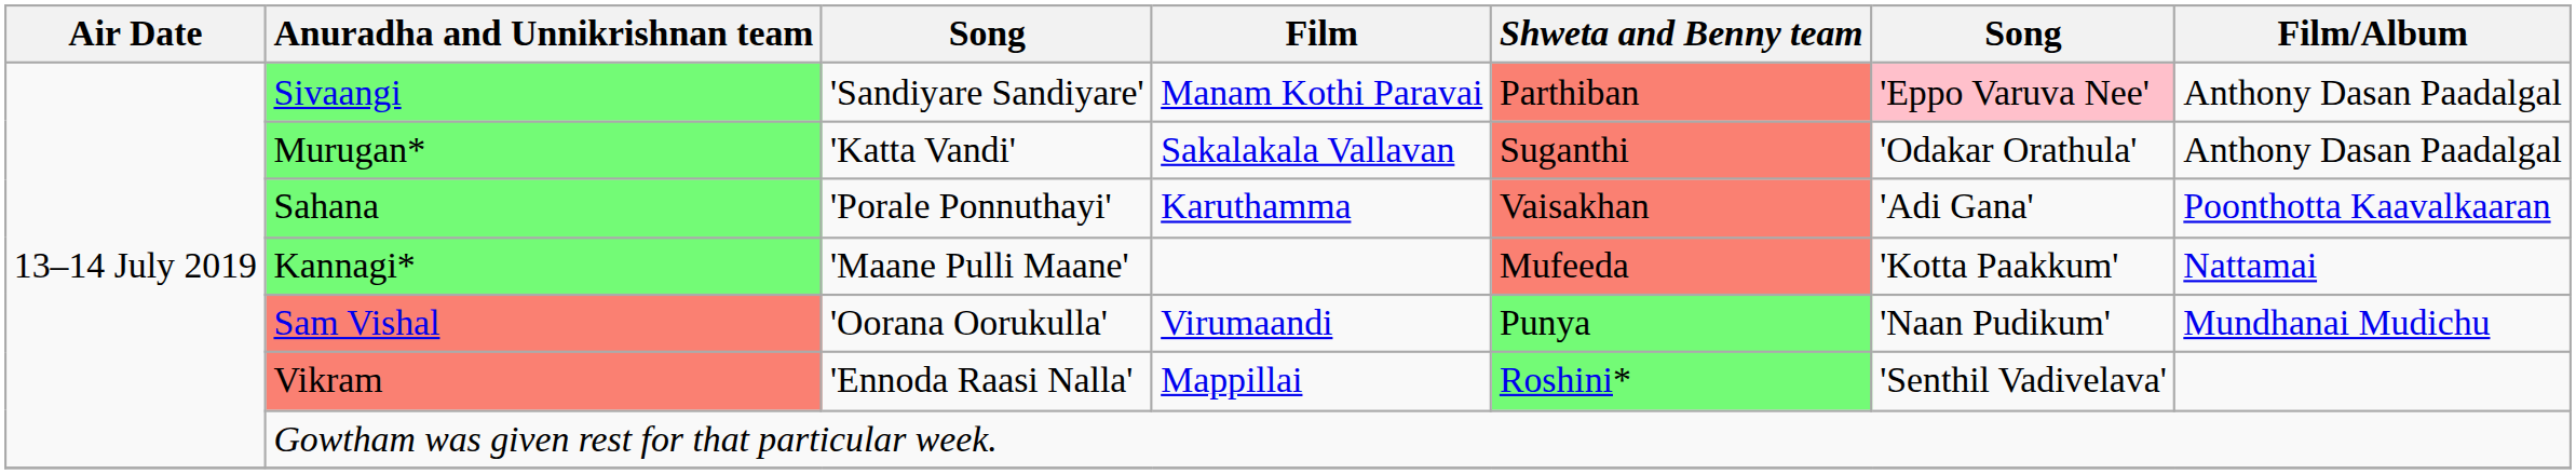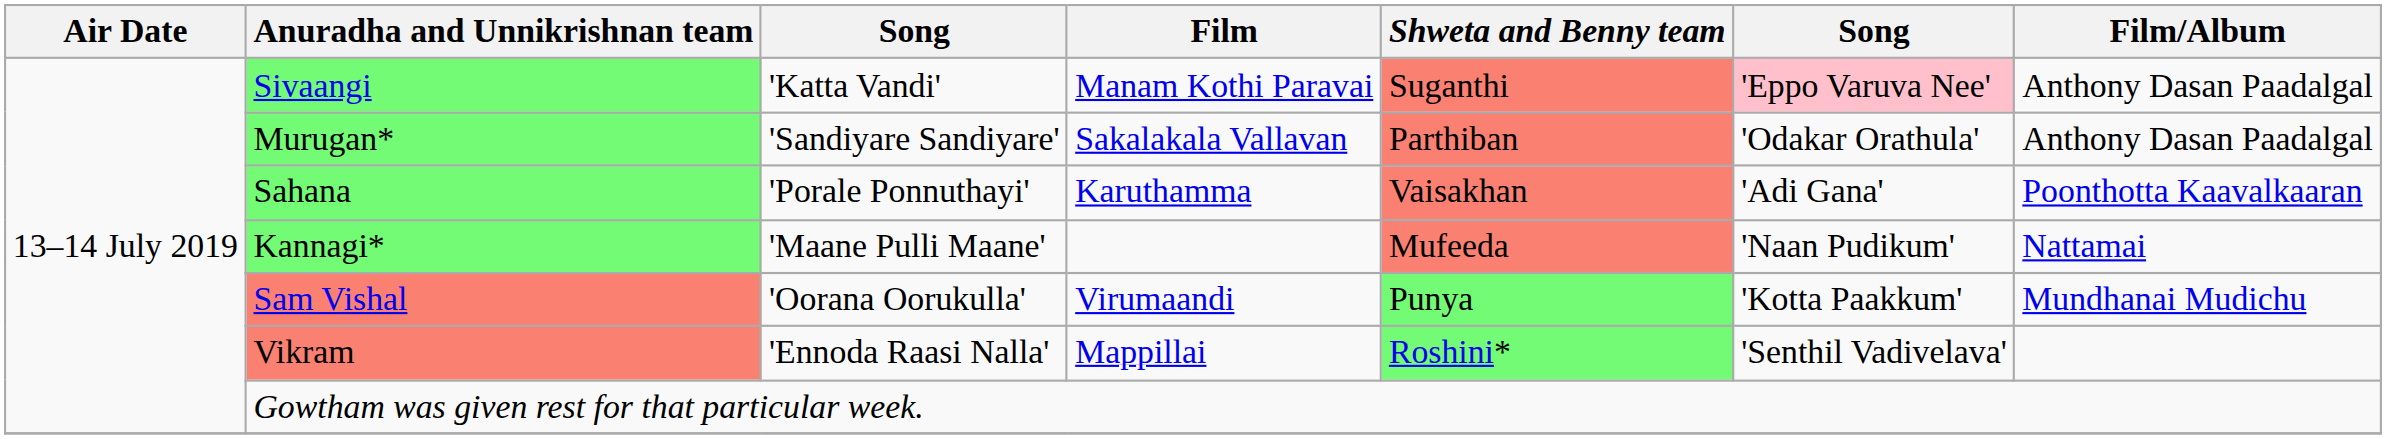 <table class="wikitable sortable">
 <tr>
 <th>Air Date</th>
 <th>Anuradha and Unnikrishnan team</th>
 <th>Song</th>
 <th>Film</th>
 <th><em>Shweta and Benny team</em></th>
 <th>Song</th>
 <th>Film/Album</th>
 </tr>
 <tr>
 <td rowspan="7">13–14 July 2019</td>
 <td style="background:#73FB76;"><a href='#'>Sivaangi</a></td>
-<td>'Sandiyare Sandiyare'</td>
+<td>'Katta Vandi'</td>
 <td><a href='#'>Manam Kothi Paravai</a></td>
-<td style="background:salmon">Parthiban</td>
+<td style="background:salmon">Suganthi</td>
 <td style="background: pink;">'Eppo Varuva Nee'</td>
 <td>Anthony Dasan Paadalgal</td>
 </tr>
 <tr>
 <td style="background:#73FB76;">Murugan*</td>
-<td>'Katta Vandi'</td>
+<td>'Sandiyare Sandiyare'</td>
 <td><a href='#'>Sakalakala Vallavan</a></td>
-<td style="background:salmon">Suganthi</td>
+<td style="background:salmon">Parthiban</td>
 <td>'Odakar Orathula'</td>
 <td>Anthony Dasan Paadalgal</td>
 </tr>
 <tr>
 <td style="background:#73FB76;">Sahana</td>
 <td>'Porale Ponnuthayi'</td>
 <td><a href='#'>Karuthamma</a></td>
 <td style="background:salmon">Vaisakhan</td>
 <td>'Adi Gana'</td>
 <td><a href='#'>Poonthotta Kaavalkaaran</a></td>
 </tr>
 <tr>
 <td style="background:#73FB76;">Kannagi*</td>
 <td>'Maane Pulli Maane'</td>
 <td></td>
 <td style="background:salmon">Mufeeda</td>
-<td>'Kotta Paakkum'</td>
+<td>'Naan Pudikum'</td>
 <td><a href='#'>Nattamai</a></td>
 </tr>
 <tr>
 <td style="background:salmon"><a href='#'>Sam Vishal</a></td>
 <td>'Oorana Oorukulla'</td>
 <td><a href='#'>Virumaandi</a></td>
 <td style="background:#73FB76">Punya</td>
-<td>'Naan Pudikum'</td>
+<td>'Kotta Paakkum'</td>
 <td><a href='#'>Mundhanai Mudichu</a></td>
 </tr>
 <tr>
 <td style="background:salmon">Vikram</td>
 <td>'Ennoda Raasi Nalla'</td>
 <td><a href='#'>Mappillai</a></td>
 <td style="background:#73FB76;"><a href='#'>Roshini</a>*</td>
 <td>'Senthil Vadivelava'</td>
 <td></td>
 </tr>
 <tr>
 <td colspan="6"><em>Gowtham was given rest for that particular week.</em></td>
 </tr>
 <tr>
 </tr>
 </table>
